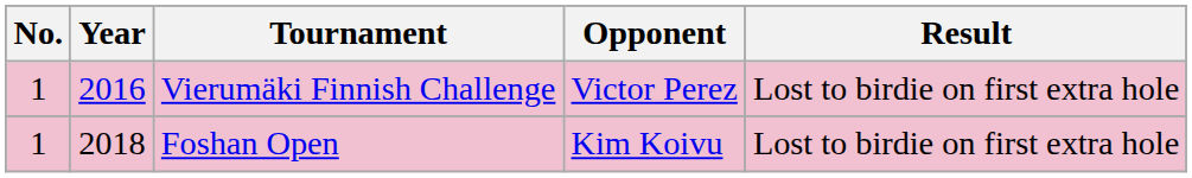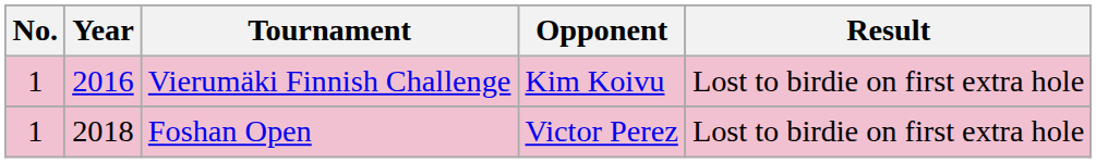 <table class="wikitable" style="font-size:95%;">
 <tr>
 <th>No.</th>
 <th>Year</th>
 <th>Tournament</th>
 <th>Opponent</th>
 <th>Result</th>
 </tr>
 <tr style="background:#F2C1D1;">
 <td align=center>1</td>
 <td><a href='#'>2016</a></td>
 <td><a href='#'>Vierumäki Finnish Challenge</a></td>
-<td> <a href='#'>Victor Perez</a></td>
+<td> <a href='#'>Kim Koivu</a></td>
 <td>Lost to birdie on first extra hole</td>
 </tr>
 <tr style="background:#F2C1D1;">
 <td align=center>1</td>
 <td>2018</td>
 <td><a href='#'>Foshan Open</a></td>
-<td> <a href='#'>Kim Koivu</a></td>
+<td> <a href='#'>Victor Perez</a></td>
 <td>Lost to birdie on first extra hole</td>
 </tr>
 </table>
